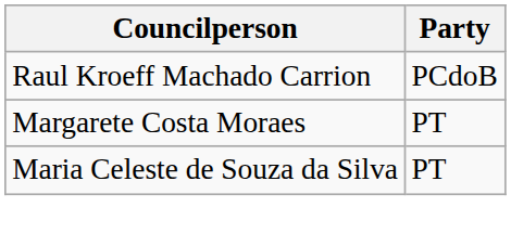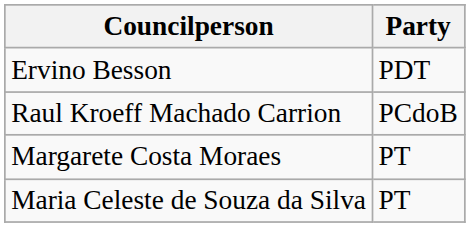 <table class="wikitable">
 <tr>
 <th>Councilperson</th>
 <th>Party</th>
+</tr>
+<tr>
+<td>Ervino Besson</td>
+<td>PDT</td>
 </tr>
 <tr>
 <td>Raul Kroeff Machado Carrion</td>
 <td>PCdoB</td>
 </tr>
 <tr>
 <td>Margarete Costa Moraes</td>
 <td>PT</td>
 </tr>
 <tr>
 <td>Maria Celeste de Souza da Silva</td>
 <td>PT</td>
 </tr>
 </table>
